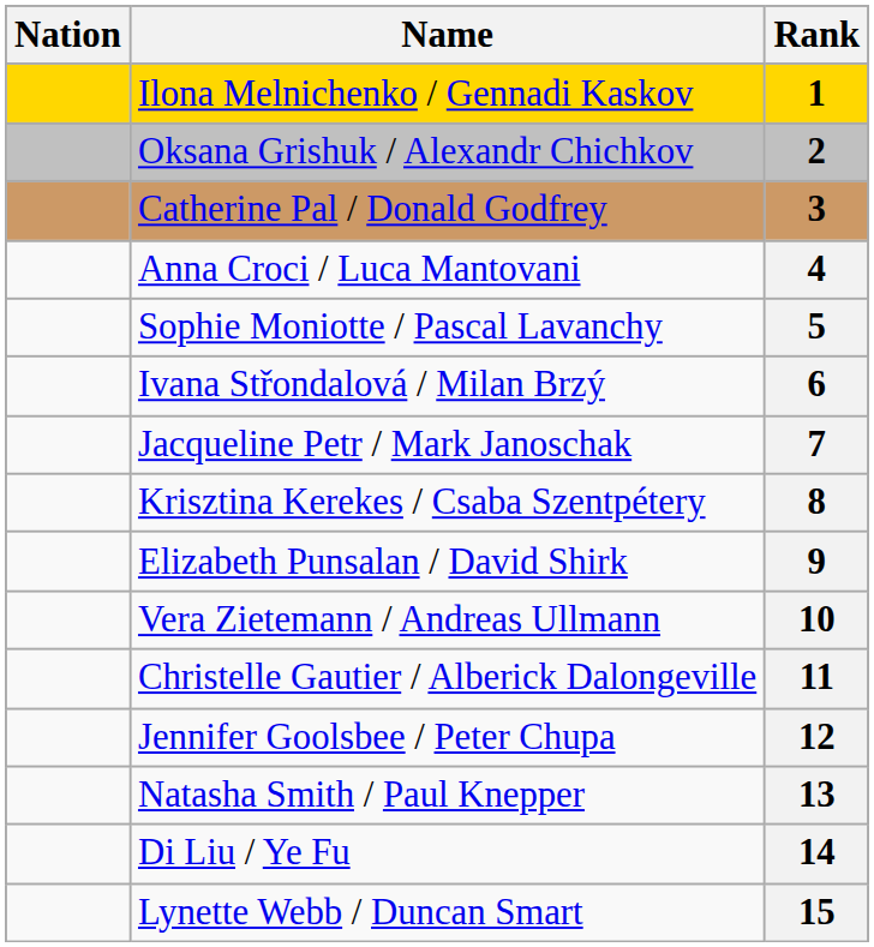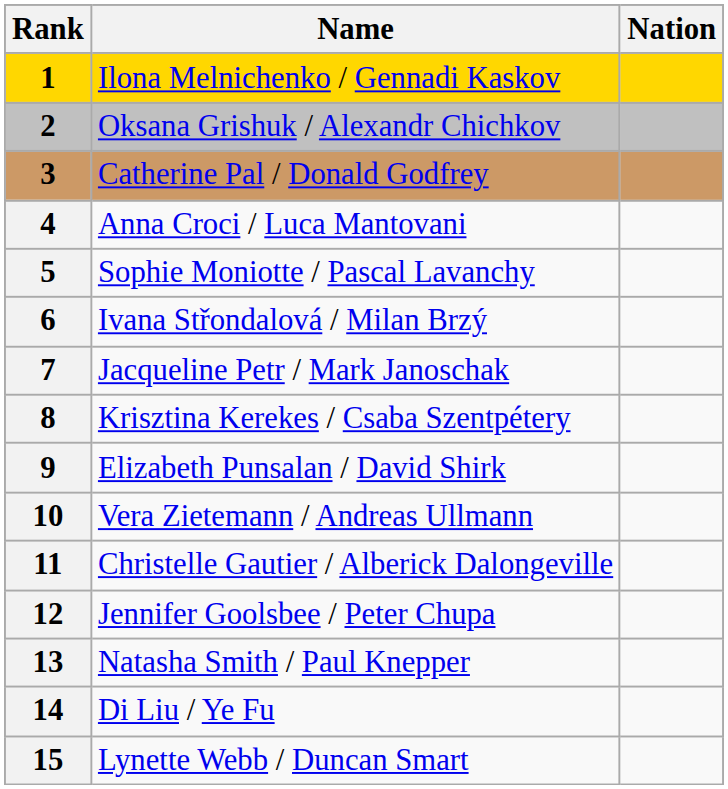 <table class="wikitable sortable">
 <tr>
+<th>Rank</th>
+<th>Name</th>
 <th>Nation</th>
-<th>Name</th>
-<th>Rank</th>
 </tr>
 <tr bgcolor=gold>
+<td align=center><strong>1</strong></td>
+<td><a href='#'>Ilona Melnichenko</a> / <a href='#'>Gennadi Kaskov</a></td>
 <td></td>
-<td><a href='#'>Ilona Melnichenko</a> / <a href='#'>Gennadi Kaskov</a></td>
-<td align=center><strong>1</strong></td>
 </tr>
 <tr bgcolor=silver>
+<td align=center><strong>2</strong></td>
+<td><a href='#'>Oksana Grishuk</a> / <a href='#'>Alexandr Chichkov</a></td>
 <td></td>
-<td><a href='#'>Oksana Grishuk</a> / <a href='#'>Alexandr Chichkov</a></td>
-<td align=center><strong>2</strong></td>
 </tr>
 <tr bgcolor=cc9966>
+<td align=center><strong>3</strong></td>
+<td><a href='#'>Catherine Pal</a> / <a href='#'>Donald Godfrey</a></td>
 <td></td>
-<td><a href='#'>Catherine Pal</a> / <a href='#'>Donald Godfrey</a></td>
-<td align=center><strong>3</strong></td>
 </tr>
 <tr>
+<th>4</th>
+<td><a href='#'>Anna Croci</a> / <a href='#'>Luca Mantovani</a></td>
 <td></td>
-<td><a href='#'>Anna Croci</a> / <a href='#'>Luca Mantovani</a></td>
-<th>4</th>
 </tr>
 <tr>
+<th>5</th>
+<td><a href='#'>Sophie Moniotte</a> / <a href='#'>Pascal Lavanchy</a></td>
 <td></td>
-<td><a href='#'>Sophie Moniotte</a> / <a href='#'>Pascal Lavanchy</a></td>
-<th>5</th>
 </tr>
 <tr>
+<th>6</th>
+<td><a href='#'>Ivana Střondalová</a> / <a href='#'>Milan Brzý</a></td>
 <td></td>
-<td><a href='#'>Ivana Střondalová</a> / <a href='#'>Milan Brzý</a></td>
-<th>6</th>
 </tr>
 <tr>
+<th>7</th>
+<td><a href='#'>Jacqueline Petr</a> / <a href='#'>Mark Janoschak</a></td>
 <td></td>
-<td><a href='#'>Jacqueline Petr</a> / <a href='#'>Mark Janoschak</a></td>
-<th>7</th>
 </tr>
 <tr>
+<th>8</th>
+<td><a href='#'>Krisztina Kerekes</a> / <a href='#'>Csaba Szentpétery</a></td>
 <td></td>
-<td><a href='#'>Krisztina Kerekes</a> / <a href='#'>Csaba Szentpétery</a></td>
-<th>8</th>
 </tr>
 <tr>
+<th>9</th>
+<td><a href='#'>Elizabeth Punsalan</a> / <a href='#'>David Shirk</a></td>
 <td></td>
-<td><a href='#'>Elizabeth Punsalan</a> / <a href='#'>David Shirk</a></td>
-<th>9</th>
 </tr>
 <tr>
+<th>10</th>
+<td><a href='#'>Vera Zietemann</a> / <a href='#'>Andreas Ullmann</a></td>
 <td></td>
-<td><a href='#'>Vera Zietemann</a> / <a href='#'>Andreas Ullmann</a></td>
-<th>10</th>
 </tr>
 <tr>
+<th>11</th>
+<td><a href='#'>Christelle Gautier</a> / <a href='#'>Alberick Dalongeville</a></td>
 <td></td>
-<td><a href='#'>Christelle Gautier</a> / <a href='#'>Alberick Dalongeville</a></td>
-<th>11</th>
 </tr>
 <tr>
+<th>12</th>
+<td><a href='#'>Jennifer Goolsbee</a> / <a href='#'>Peter Chupa</a></td>
 <td></td>
-<td><a href='#'>Jennifer Goolsbee</a> / <a href='#'>Peter Chupa</a></td>
-<th>12</th>
 </tr>
 <tr>
+<th>13</th>
+<td><a href='#'>Natasha Smith</a> / <a href='#'>Paul Knepper</a></td>
 <td></td>
-<td><a href='#'>Natasha Smith</a> / <a href='#'>Paul Knepper</a></td>
-<th>13</th>
 </tr>
 <tr>
+<th>14</th>
+<td><a href='#'>Di Liu</a> / <a href='#'>Ye Fu</a></td>
 <td></td>
-<td><a href='#'>Di Liu</a> / <a href='#'>Ye Fu</a></td>
-<th>14</th>
 </tr>
 <tr>
+<th>15</th>
+<td><a href='#'>Lynette Webb</a> / <a href='#'>Duncan Smart</a></td>
 <td></td>
-<td><a href='#'>Lynette Webb</a> / <a href='#'>Duncan Smart</a></td>
-<th>15</th>
 </tr>
 </table>
